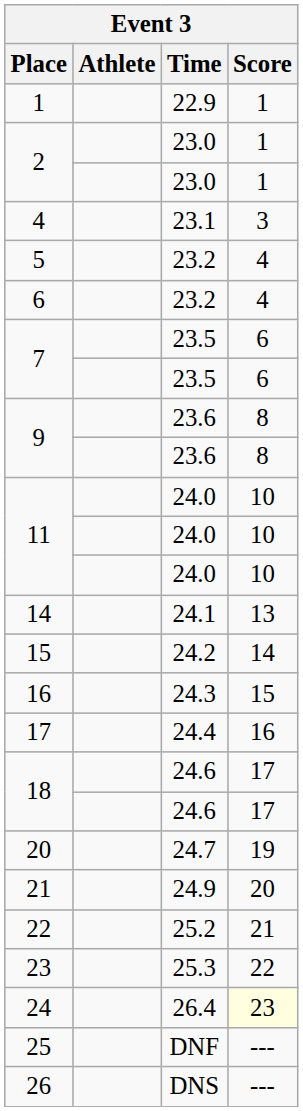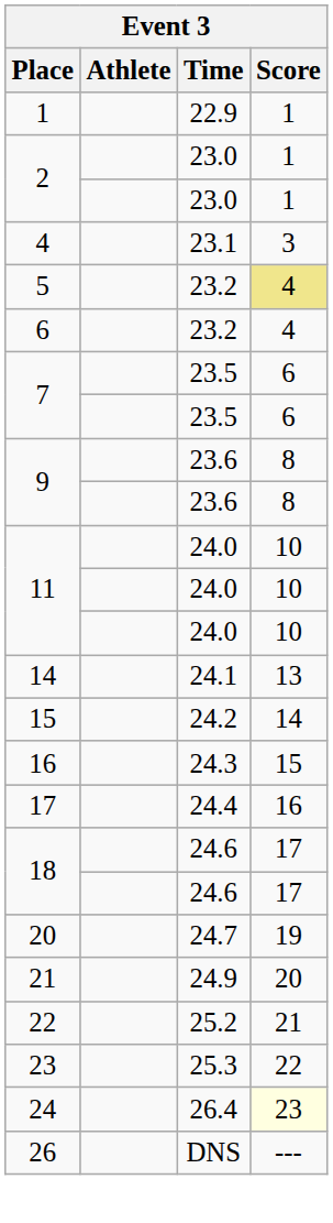 <table class=wikitable style="text-align:center">
 <tr>
 <th colspan=4><strong>Event 3</strong></th>
 </tr>
 <tr>
 <th>Place</th>
 <th>Athlete</th>
 <th>Time</th>
 <th>Score</th>
 </tr>
 <tr>
 <td>1</td>
 <td align=left></td>
 <td>22.9</td>
 <td>1</td>
 </tr>
 <tr>
 <td rowspan=2>2</td>
 <td align=left></td>
 <td>23.0</td>
 <td>1</td>
 </tr>
 <tr>
 <td align=left></td>
 <td>23.0</td>
 <td>1</td>
 </tr>
 <tr>
 <td>4</td>
 <td align=left></td>
 <td>23.1</td>
 <td>3</td>
 </tr>
 <tr>
 <td>5</td>
 <td align=left></td>
 <td>23.2</td>
-<td>4</td>
+<td style="background: khaki;">4</td>
 </tr>
 <tr>
 <td>6</td>
 <td align=left></td>
 <td>23.2</td>
 <td>4</td>
 </tr>
 <tr>
 <td rowspan=2>7</td>
 <td align=left></td>
 <td>23.5</td>
 <td>6</td>
 </tr>
 <tr>
 <td align=left></td>
 <td>23.5</td>
 <td>6</td>
 </tr>
 <tr>
 <td rowspan=2>9</td>
 <td align=left></td>
 <td>23.6</td>
 <td>8</td>
 </tr>
 <tr>
 <td align=left></td>
 <td>23.6</td>
 <td>8</td>
 </tr>
 <tr>
 <td rowspan=3>11</td>
 <td align=left></td>
 <td>24.0</td>
 <td>10</td>
 </tr>
 <tr>
 <td align=left></td>
 <td>24.0</td>
 <td>10</td>
 </tr>
 <tr>
 <td align=left></td>
 <td>24.0</td>
 <td>10</td>
 </tr>
 <tr>
 <td>14</td>
 <td align=left></td>
 <td>24.1</td>
 <td>13</td>
 </tr>
 <tr>
 <td>15</td>
 <td align=left></td>
 <td>24.2</td>
 <td>14</td>
 </tr>
 <tr>
 <td>16</td>
 <td align=left></td>
 <td>24.3</td>
 <td>15</td>
 </tr>
 <tr>
 <td>17</td>
 <td align=left></td>
 <td>24.4</td>
 <td>16</td>
 </tr>
 <tr>
 <td rowspan=2>18</td>
 <td align=left></td>
 <td>24.6</td>
 <td>17</td>
 </tr>
 <tr>
 <td align=left></td>
 <td>24.6</td>
 <td>17</td>
 </tr>
 <tr>
 <td>20</td>
 <td align=left></td>
 <td>24.7</td>
 <td>19</td>
 </tr>
 <tr>
 <td>21</td>
 <td align=left></td>
 <td>24.9</td>
 <td>20</td>
 </tr>
 <tr>
 <td>22</td>
 <td align=left></td>
 <td>25.2</td>
 <td>21</td>
 </tr>
 <tr>
 <td>23</td>
 <td align=left></td>
 <td>25.3</td>
 <td>22</td>
 </tr>
 <tr>
 <td>24</td>
 <td align=left></td>
 <td>26.4</td>
 <td style="background: lightyellow;">23</td>
 </tr>
 <tr>
-<td>25</td>
-<td align=left></td>
-<td>DNF</td>
-<td>---</td>
-</tr>
-<tr>
 <td>26</td>
 <td align=left></td>
 <td>DNS</td>
 <td>---</td>
 </tr>
 </table>
